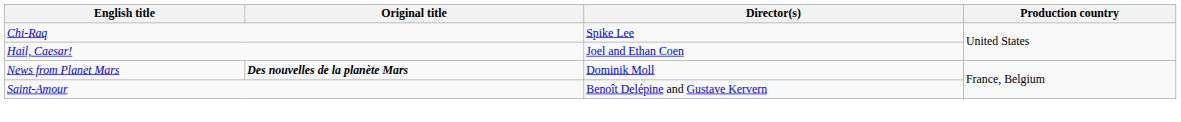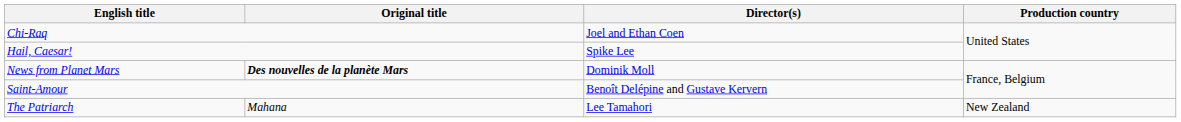 <table class="wikitable" width="100%" cellpadding="5">
 <tr>
 <th scope="col">English title</th>
 <th scope="col">Original title</th>
 <th scope="col">Director(s)</th>
 <th scope="col">Production country</th>
 </tr>
 <tr>
 <td colspan="2"><em><a href='#'>Chi-Raq</a></em></td>
-<td><a href='#'>Spike Lee</a></td>
+<td><a href='#'>Joel and Ethan Coen</a></td>
 <td rowspan="2">United States</td>
 </tr>
 <tr>
 <td colspan="2"><em><a href='#'>Hail, Caesar!</a></em></td>
-<td><a href='#'>Joel and Ethan Coen</a></td>
+<td><a href='#'>Spike Lee</a></td>
 </tr>
 <tr>
 <td><em><a href='#'>News from Planet Mars</a></em></td>
 <td><strong><em>Des nouvelles de la planète Mars</em></strong></td>
 <td><a href='#'>Dominik Moll</a></td>
 <td rowspan="2">France, Belgium</td>
 </tr>
 <tr>
 <td colspan="2"><em><a href='#'>Saint-Amour</a></em></td>
 <td><a href='#'>Benoît Delépine</a> and <a href='#'>Gustave Kervern</a></td>
 </tr>
+<tr>
+<td><em><a href='#'>The Patriarch</a></em></td>
+<td><em>Mahana</em></td>
+<td><a href='#'>Lee Tamahori</a></td>
+<td>New Zealand</td>
+</tr>
 </table>
